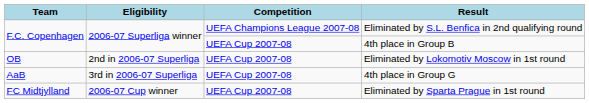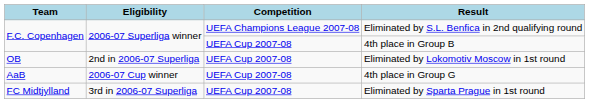 <table class="wikitable">
 <tr>
 <th style="background: lightblue;">Team</th>
 <th style="background: lightblue;">Eligibility</th>
 <th style="background: lightblue;">Competition</th>
 <th style="background: lightblue;">Result</th>
 </tr>
 <tr>
 <td rowspan=2><a href='#'>F.C. Copenhagen</a></td>
 <td rowspan=2><a href='#'>2006-07 Superliga</a> winner</td>
 <td><a href='#'>UEFA Champions League 2007-08</a></td>
 <td>Eliminated by <a href='#'>S.L. Benfica</a> in 2nd qualifying round</td>
 </tr>
 <tr>
 <td><a href='#'>UEFA Cup 2007-08</a></td>
 <td>4th place in Group B</td>
 </tr>
 <tr>
 <td><a href='#'>OB</a></td>
 <td>2nd in <a href='#'>2006-07 Superliga</a></td>
 <td><a href='#'>UEFA Cup 2007-08</a></td>
 <td>Eliminated by <a href='#'>Lokomotiv Moscow</a> in 1st round</td>
 </tr>
 <tr>
 <td><a href='#'>AaB</a></td>
-<td>3rd in <a href='#'>2006-07 Superliga</a></td>
+<td><a href='#'>2006-07 Cup</a> winner</td>
 <td><a href='#'>UEFA Cup 2007-08</a></td>
 <td>4th place in Group G</td>
 </tr>
 <tr>
 <td><a href='#'>FC Midtjylland</a></td>
-<td><a href='#'>2006-07 Cup</a> winner</td>
+<td>3rd in <a href='#'>2006-07 Superliga</a></td>
 <td><a href='#'>UEFA Cup 2007-08</a></td>
 <td>Eliminated by <a href='#'>Sparta Prague</a> in 1st round</td>
 </tr>
 </table>
